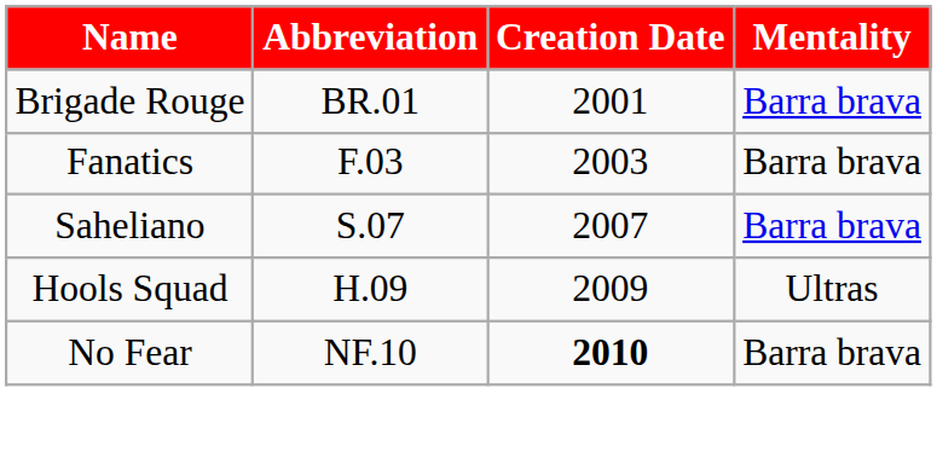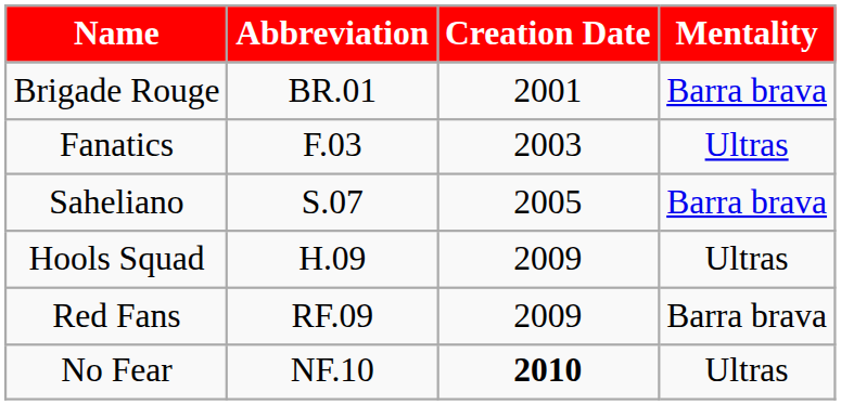 <table class="wikitable centre" style="font-size:90%; text-align: center">
 <tr>
 <th style="color:white; background:red;">Name</th>
 <th style="color:white; background:red;">Abbreviation</th>
 <th style="color:white; background:red;">Creation Date</th>
 <th style="color:white; background:red;">Mentality</th>
 </tr>
 <tr>
 <td>Brigade Rouge</td>
 <td>BR.01</td>
 <td>2001</td>
 <td><a href='#'>Barra brava</a></td>
 </tr>
 <tr>
 <td>Fanatics</td>
 <td>F.03</td>
 <td>2003</td>
-<td>Barra brava</td>
+<td><a href='#'>Ultras</a></td>
 </tr>
 <tr>
 <td>Saheliano</td>
 <td>S.07</td>
-<td>2007</td>
+<td>2005</td>
 <td><a href='#'>Barra brava</a></td>
 </tr>
 <tr>
 <td>Hools Squad</td>
 <td>H.09</td>
 <td>2009</td>
 <td>Ultras</td>
 </tr>
 <tr>
+<td>Red Fans</td>
+<td>RF.09</td>
+<td>2009</td>
+<td>Barra brava</td>
+</tr>
+<tr>
 <td>No Fear</td>
 <td>NF.10</td>
 <td><strong>2010</strong></td>
-<td>Barra brava</td>
+<td>Ultras</td>
 </tr>
 </table>
